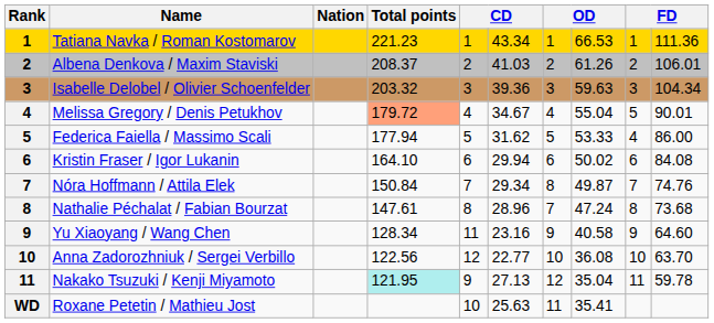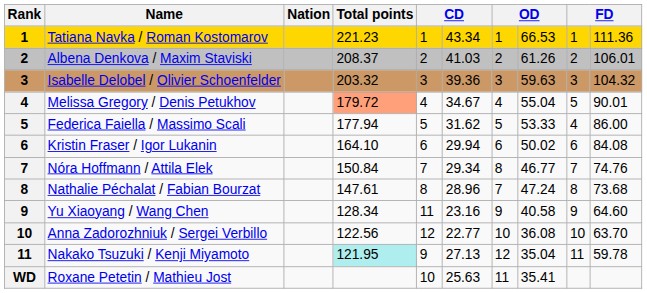 <table class="wikitable">
 <tr>
 <th>Rank</th>
 <th>Name</th>
 <th>Nation</th>
 <th>Total points</th>
 <th colspan="2" width="80px"><a href='#'>CD</a></th>
 <th colspan="2" width="80px"><a href='#'>OD</a></th>
 <th colspan="2" width="80px"><a href='#'>FD</a></th>
 </tr>
 <tr bgcolor="gold">
 <td align="center"><strong>1</strong></td>
 <td><a href='#'>Tatiana Navka</a> / <a href='#'>Roman Kostomarov</a></td>
 <td></td>
 <td>221.23</td>
 <td>1</td>
 <td>43.34</td>
 <td>1</td>
 <td>66.53</td>
 <td>1</td>
 <td>111.36</td>
 </tr>
 <tr bgcolor="silver">
 <td align="center"><strong>2</strong></td>
 <td><a href='#'>Albena Denkova</a> / <a href='#'>Maxim Staviski</a></td>
 <td></td>
 <td>208.37</td>
 <td>2</td>
 <td>41.03</td>
 <td>2</td>
 <td>61.26</td>
 <td>2</td>
 <td>106.01</td>
 </tr>
 <tr bgcolor="cc9966">
 <td align="center"><strong>3</strong></td>
 <td><a href='#'>Isabelle Delobel</a> / <a href='#'>Olivier Schoenfelder</a></td>
 <td></td>
 <td>203.32</td>
 <td>3</td>
 <td>39.36</td>
 <td>3</td>
 <td>59.63</td>
 <td>3</td>
-<td>104.34</td>
+<td>104.32</td>
 </tr>
 <tr>
 <th>4</th>
 <td><a href='#'>Melissa Gregory</a> / <a href='#'>Denis Petukhov</a></td>
 <td></td>
 <td style="background: lightsalmon;">179.72</td>
 <td>4</td>
 <td>34.67</td>
 <td>4</td>
 <td>55.04</td>
 <td>5</td>
 <td>90.01</td>
 </tr>
 <tr>
 <th>5</th>
 <td><a href='#'>Federica Faiella</a> / <a href='#'>Massimo Scali</a></td>
 <td></td>
 <td>177.94</td>
 <td>5</td>
 <td>31.62</td>
 <td>5</td>
 <td>53.33</td>
 <td>4</td>
 <td>86.00</td>
 </tr>
 <tr>
 <th>6</th>
 <td><a href='#'>Kristin Fraser</a> / <a href='#'>Igor Lukanin</a></td>
 <td></td>
 <td>164.10</td>
 <td>6</td>
 <td>29.94</td>
 <td>6</td>
 <td>50.02</td>
 <td>6</td>
 <td>84.08</td>
 </tr>
 <tr>
 <th>7</th>
 <td><a href='#'>Nóra Hoffmann</a> / <a href='#'>Attila Elek</a></td>
 <td></td>
 <td>150.84</td>
 <td>7</td>
 <td>29.34</td>
 <td>8</td>
-<td>49.87</td>
+<td>46.77</td>
 <td>7</td>
 <td>74.76</td>
 </tr>
 <tr>
 <th>8</th>
 <td><a href='#'>Nathalie Péchalat</a> / <a href='#'>Fabian Bourzat</a></td>
 <td></td>
 <td>147.61</td>
 <td>8</td>
 <td>28.96</td>
 <td>7</td>
 <td>47.24</td>
 <td>8</td>
 <td>73.68</td>
 </tr>
 <tr>
 <th>9</th>
 <td><a href='#'>Yu Xiaoyang</a> / <a href='#'>Wang Chen</a></td>
 <td></td>
 <td>128.34</td>
 <td>11</td>
 <td>23.16</td>
 <td>9</td>
 <td>40.58</td>
 <td>9</td>
 <td>64.60</td>
 </tr>
 <tr>
 <th>10</th>
 <td><a href='#'>Anna Zadorozhniuk</a> / <a href='#'>Sergei Verbillo</a></td>
 <td></td>
 <td>122.56</td>
 <td>12</td>
 <td>22.77</td>
 <td>10</td>
 <td>36.08</td>
 <td>10</td>
 <td>63.70</td>
 </tr>
 <tr>
 <th>11</th>
 <td><a href='#'>Nakako Tsuzuki</a> / <a href='#'>Kenji Miyamoto</a></td>
 <td></td>
 <td style="background: paleturquoise;">121.95</td>
 <td>9</td>
 <td>27.13</td>
 <td>12</td>
 <td>35.04</td>
 <td>11</td>
 <td>59.78</td>
 </tr>
 <tr>
 <th>WD</th>
 <td><a href='#'>Roxane Petetin</a> / <a href='#'>Mathieu Jost</a></td>
 <td></td>
 <td></td>
 <td>10</td>
 <td>25.63</td>
 <td>11</td>
 <td>35.41</td>
 <td></td>
 <td></td>
 </tr>
 </table>
